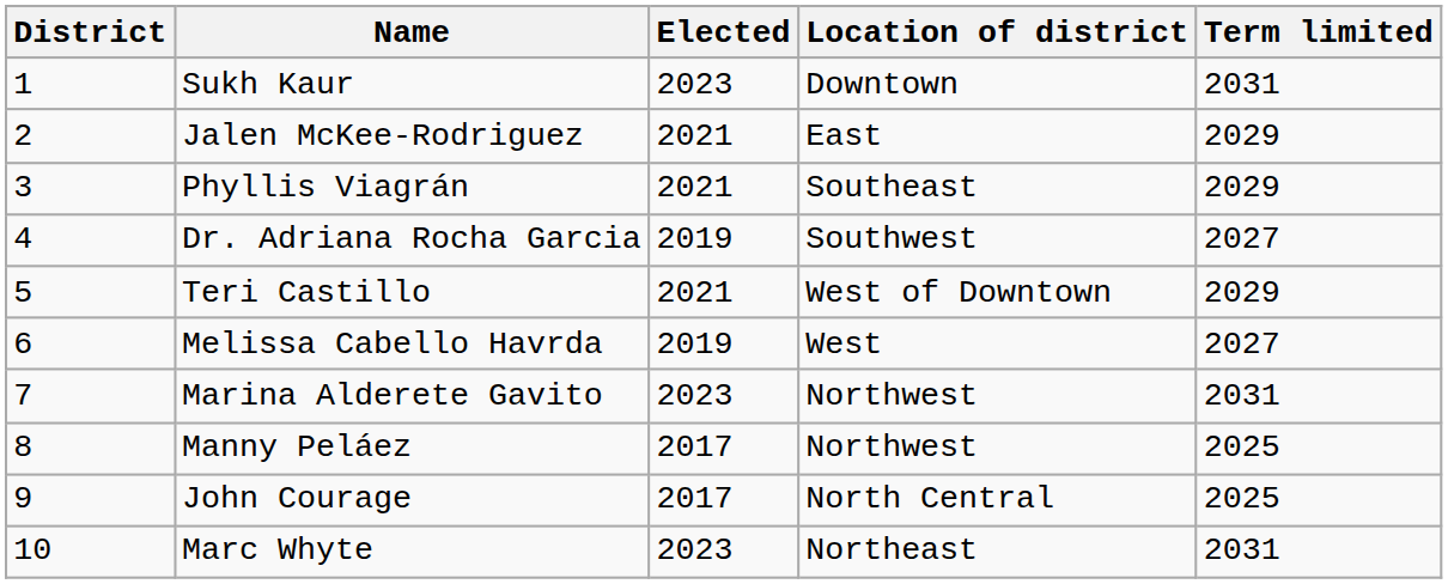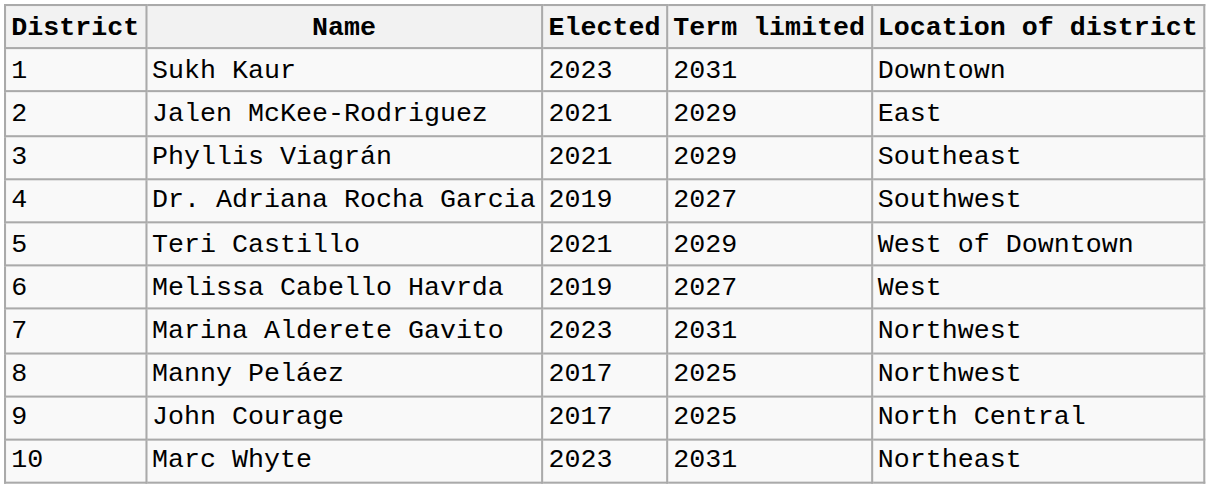 <table class="wikitable sortable">
 <tr>
 <th>District</th>
 <th>Name</th>
 <th>Elected</th>
+<th>Term limited</th>
 <th>Location of district</th>
-<th>Term limited</th>
 </tr>
 <tr>
 <td>1</td>
 <td>Sukh Kaur</td>
 <td>2023</td>
+<td>2031</td>
 <td>Downtown</td>
-<td>2031</td>
 </tr>
 <tr>
 <td>2</td>
 <td>Jalen McKee-Rodriguez</td>
 <td>2021</td>
+<td>2029</td>
 <td>East</td>
-<td>2029</td>
 </tr>
 <tr>
 <td>3</td>
 <td>Phyllis Viagrán</td>
 <td>2021</td>
+<td>2029</td>
 <td>Southeast</td>
-<td>2029</td>
 </tr>
 <tr>
 <td>4</td>
 <td>Dr. Adriana Rocha Garcia</td>
 <td>2019</td>
+<td>2027</td>
 <td>Southwest</td>
-<td>2027</td>
 </tr>
 <tr>
 <td>5</td>
 <td>Teri Castillo</td>
 <td>2021</td>
+<td>2029</td>
 <td>West of Downtown</td>
-<td>2029</td>
 </tr>
 <tr>
 <td>6</td>
 <td>Melissa Cabello Havrda</td>
 <td>2019</td>
+<td>2027</td>
 <td>West</td>
-<td>2027</td>
 </tr>
 <tr>
 <td>7</td>
 <td>Marina Alderete Gavito</td>
 <td>2023</td>
+<td>2031</td>
 <td>Northwest</td>
-<td>2031</td>
 </tr>
 <tr>
 <td>8</td>
 <td>Manny Peláez</td>
 <td>2017</td>
+<td>2025</td>
 <td>Northwest</td>
-<td>2025</td>
 </tr>
 <tr>
 <td>9</td>
 <td>John Courage</td>
 <td>2017</td>
+<td>2025</td>
 <td>North Central</td>
-<td>2025</td>
 </tr>
 <tr>
 <td>10</td>
 <td>Marc Whyte</td>
 <td>2023</td>
+<td>2031</td>
 <td>Northeast</td>
-<td>2031</td>
 </tr>
 </table>
